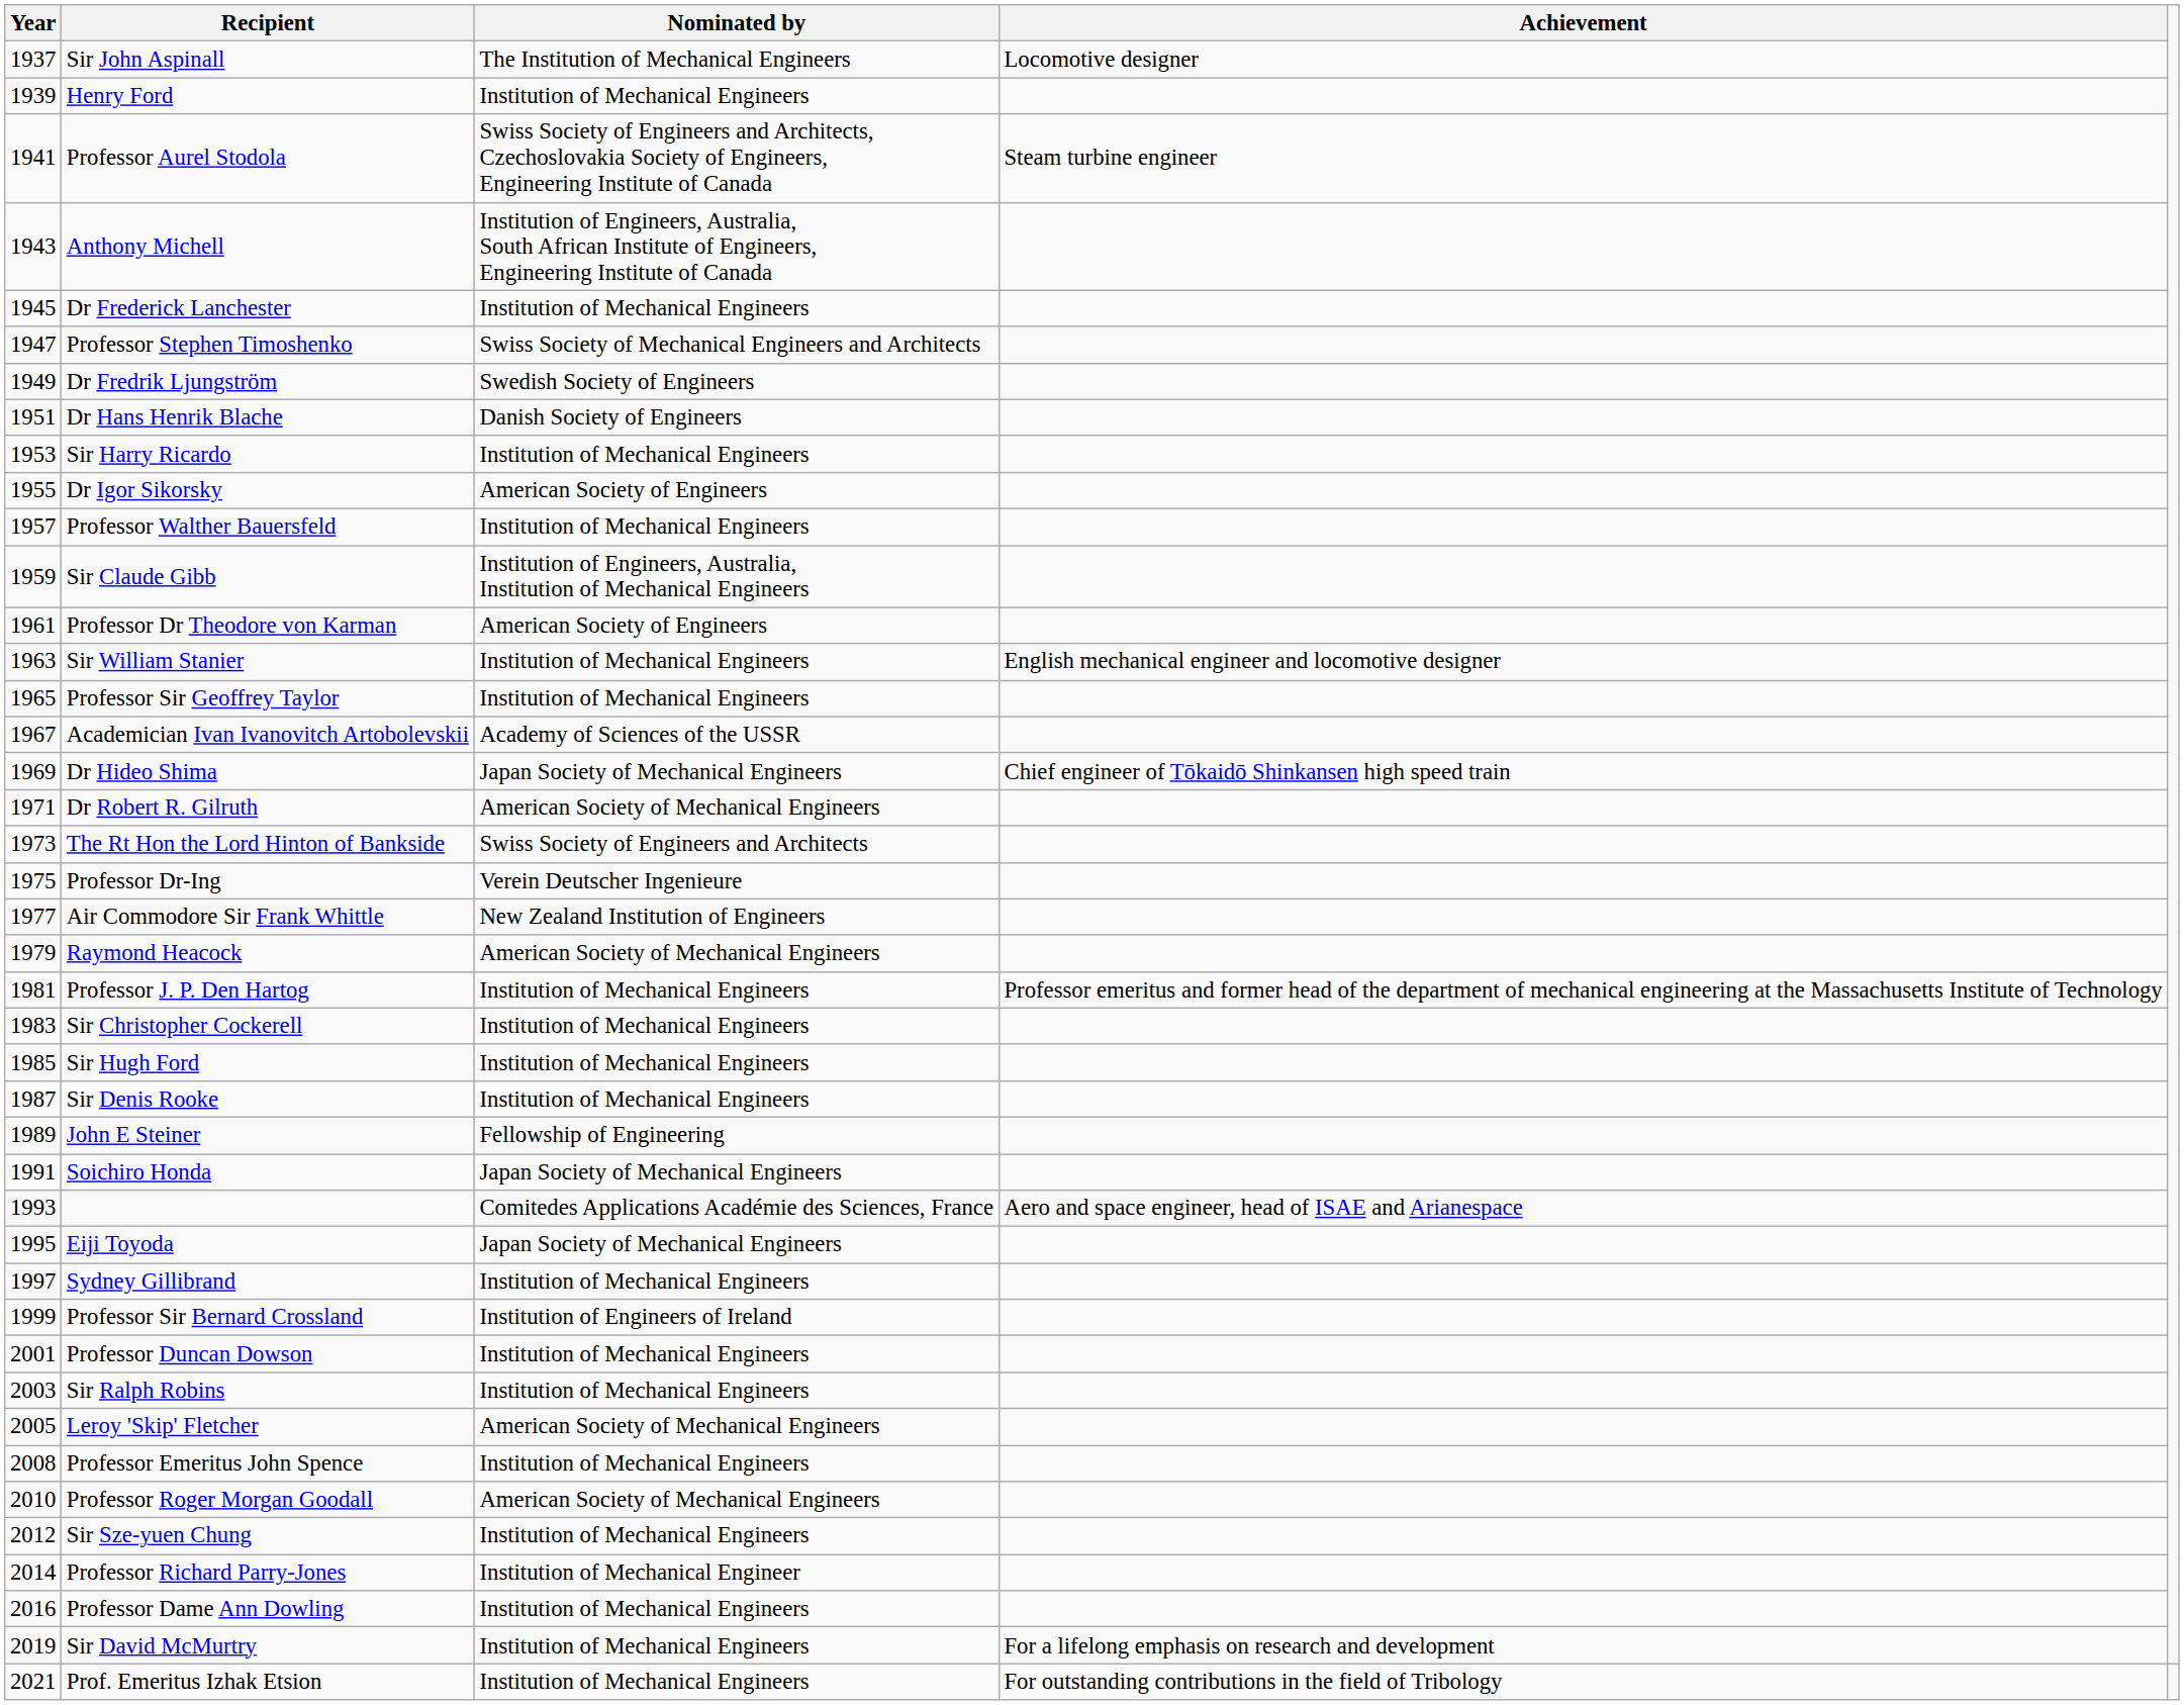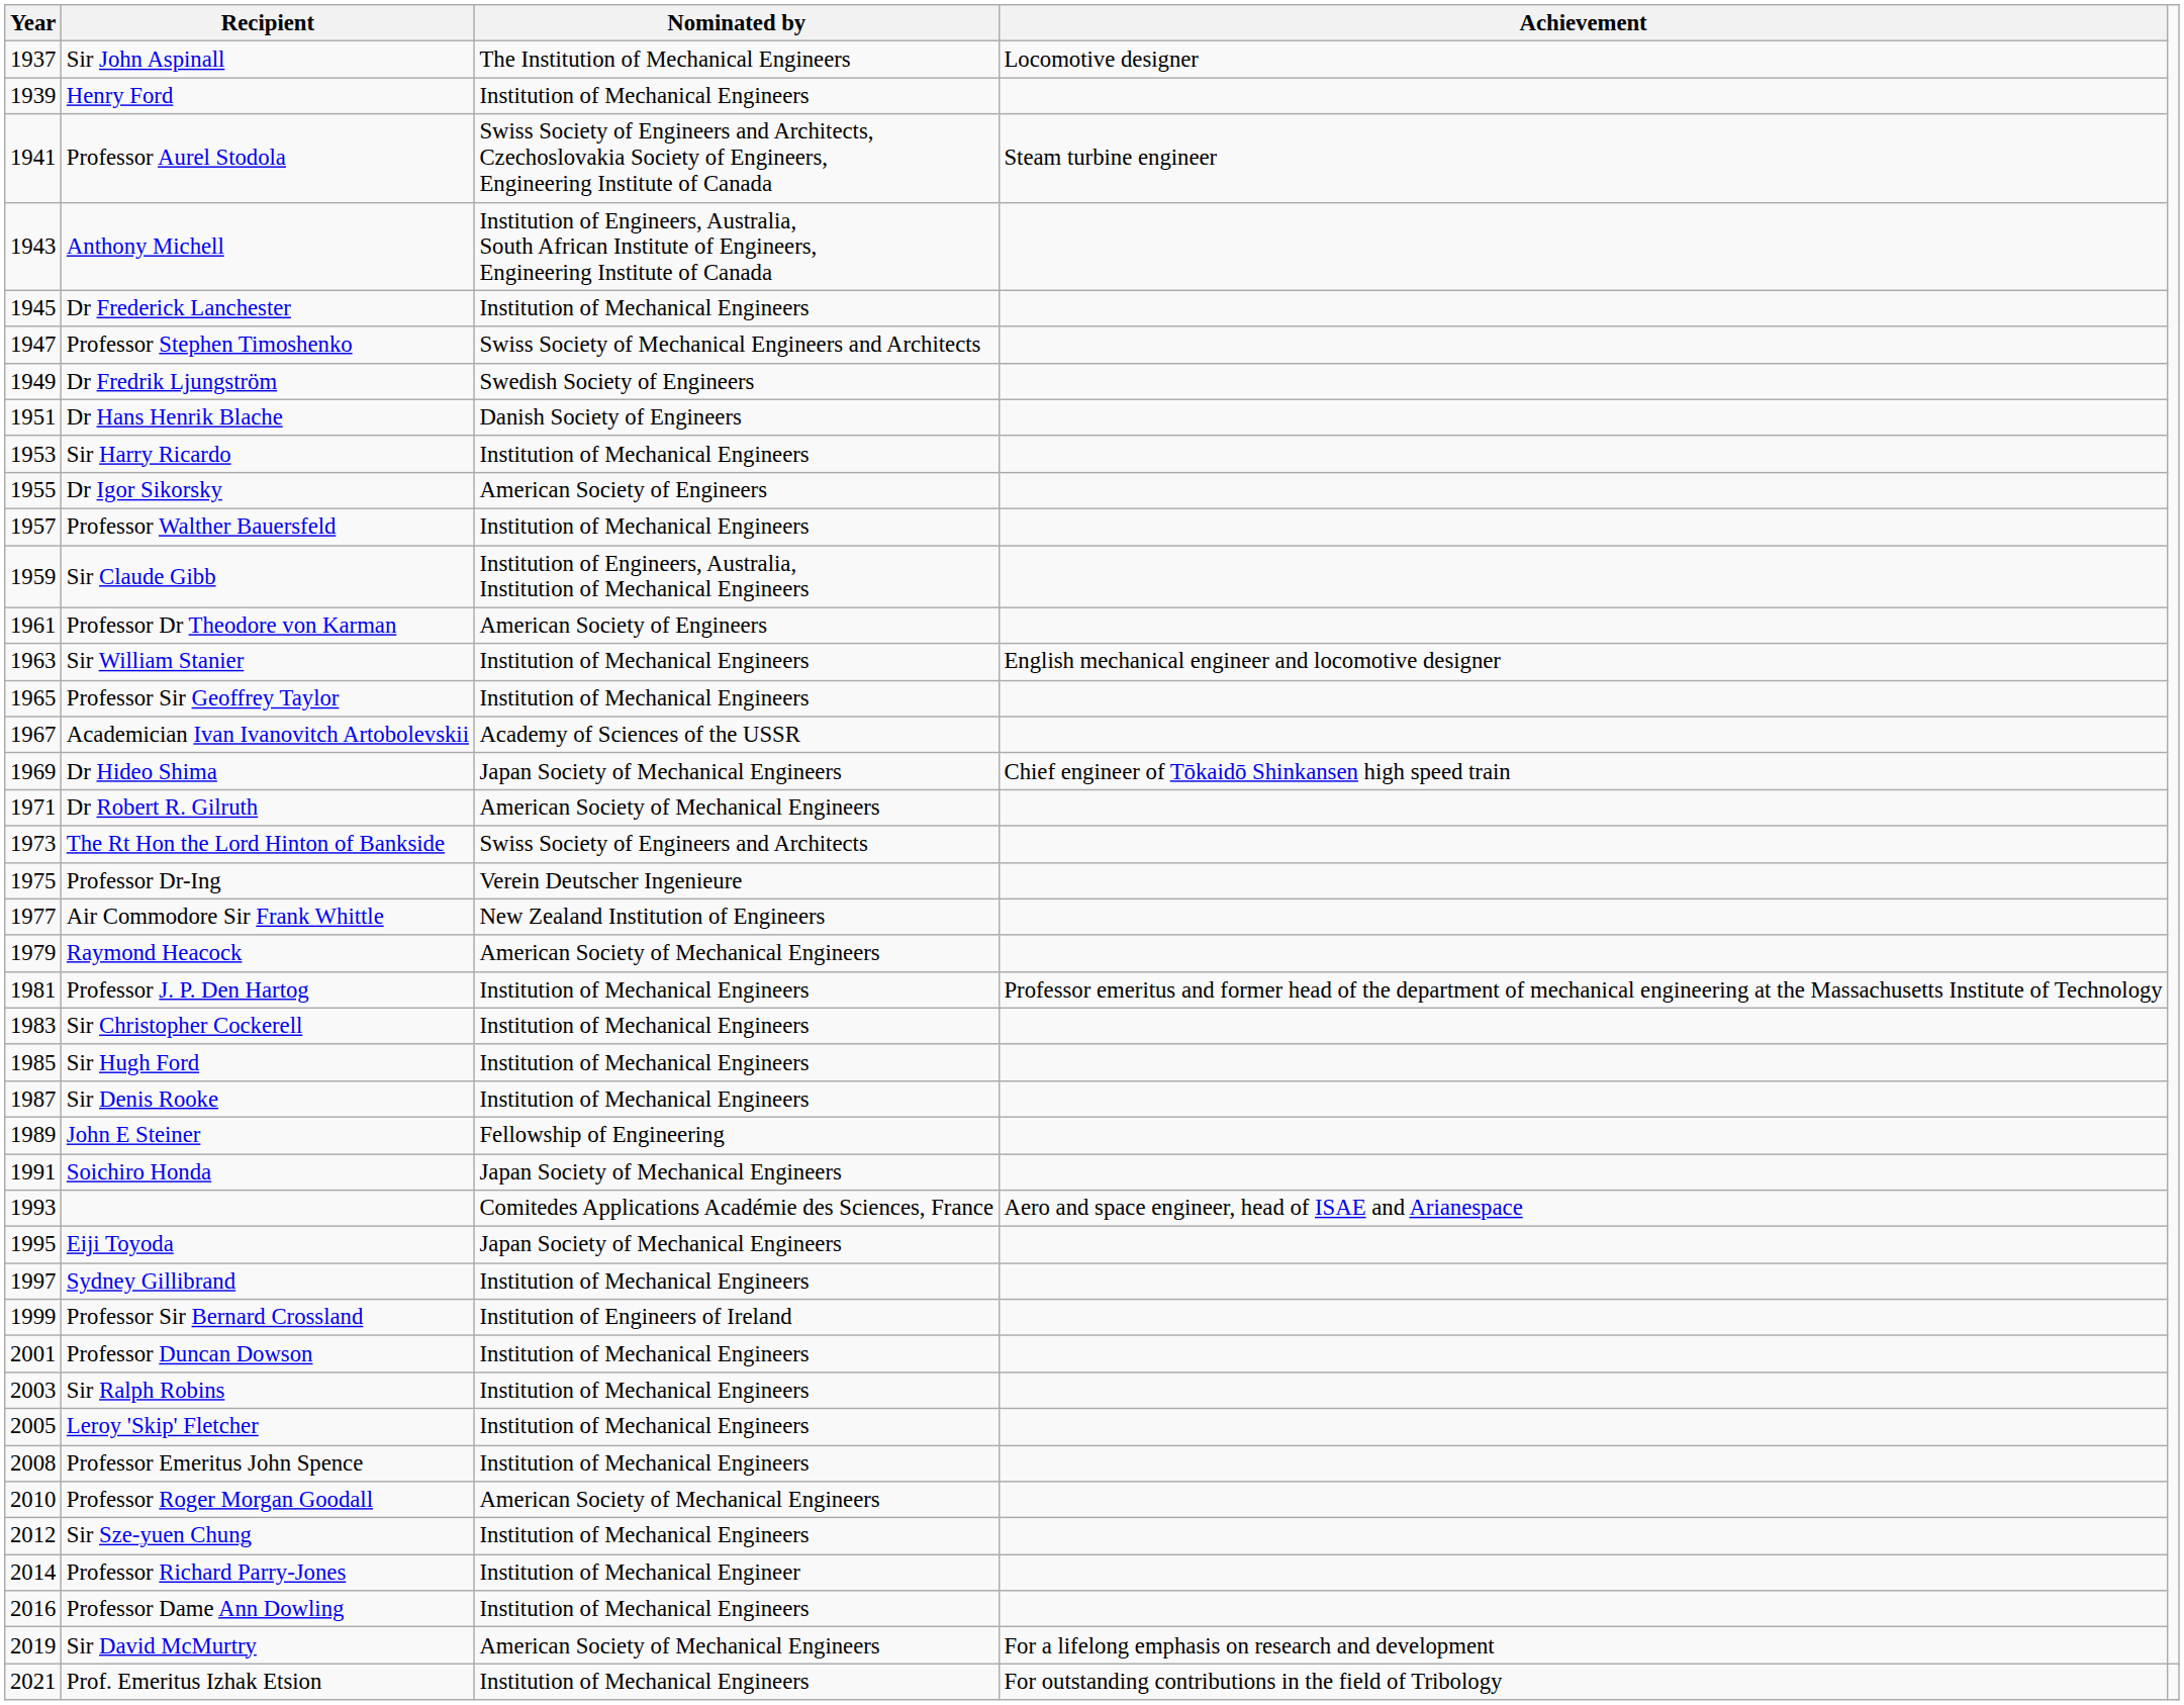 <table class=wikitable>
 <tr>
 <th>Year</th>
 <th>Recipient</th>
 <th>Nominated by</th>
 <th>Achievement</th>
 </tr>
 <tr>
 <td>1937</td>
 <td>Sir <a href='#'>John Aspinall</a></td>
 <td>The Institution of Mechanical Engineers</td>
 <td>Locomotive designer</td>
 </tr>
 <tr>
 <td>1939</td>
 <td><a href='#'>Henry Ford</a></td>
 <td>Institution of Mechanical Engineers</td>
 <td></td>
 </tr>
 <tr>
 <td>1941</td>
 <td>Professor <a href='#'>Aurel Stodola</a></td>
 <td>Swiss Society of Engineers and Architects,<br>Czechoslovakia Society of Engineers,<br>Engineering Institute of Canada</td>
 <td>Steam turbine engineer</td>
 </tr>
 <tr>
 <td>1943</td>
 <td><a href='#'>Anthony Michell</a></td>
 <td>Institution of Engineers, Australia,<br>South African Institute of Engineers,<br>Engineering Institute of Canada</td>
 <td></td>
 </tr>
 <tr>
 <td>1945</td>
 <td>Dr <a href='#'>Frederick Lanchester</a></td>
 <td>Institution of Mechanical Engineers</td>
 <td></td>
 </tr>
 <tr>
 <td>1947</td>
 <td>Professor <a href='#'>Stephen Timoshenko</a></td>
 <td>Swiss Society of Mechanical Engineers and Architects</td>
 <td></td>
 </tr>
 <tr>
 <td>1949</td>
 <td>Dr <a href='#'>Fredrik Ljungström</a></td>
 <td>Swedish Society of Engineers</td>
 <td></td>
 </tr>
 <tr>
 <td>1951</td>
 <td>Dr <a href='#'>Hans Henrik Blache</a></td>
 <td>Danish Society of Engineers</td>
 <td></td>
 </tr>
 <tr>
 <td>1953</td>
 <td>Sir <a href='#'>Harry Ricardo</a></td>
 <td>Institution of Mechanical Engineers</td>
 <td></td>
 </tr>
 <tr>
 <td>1955</td>
 <td>Dr <a href='#'>Igor Sikorsky</a></td>
 <td>American Society of Engineers</td>
 <td></td>
 </tr>
 <tr>
 <td>1957</td>
 <td>Professor <a href='#'>Walther Bauersfeld</a></td>
 <td>Institution of Mechanical Engineers</td>
 <td></td>
 </tr>
 <tr>
 <td>1959</td>
 <td>Sir <a href='#'>Claude Gibb</a></td>
 <td>Institution of Engineers, Australia,<br> Institution of Mechanical Engineers</td>
 <td></td>
 </tr>
 <tr>
 <td>1961</td>
 <td>Professor Dr <a href='#'>Theodore von Karman</a></td>
 <td>American Society of Engineers</td>
 <td></td>
 </tr>
 <tr>
 <td>1963</td>
 <td>Sir <a href='#'>William Stanier</a></td>
 <td>Institution of Mechanical Engineers</td>
 <td>English mechanical engineer and locomotive designer</td>
 </tr>
 <tr>
 <td>1965</td>
 <td>Professor Sir <a href='#'>Geoffrey Taylor</a></td>
 <td>Institution of Mechanical Engineers</td>
 <td></td>
 </tr>
 <tr>
 <td>1967</td>
 <td>Academician <a href='#'>Ivan Ivanovitch Artobolevskii</a></td>
 <td>Academy of Sciences of the USSR</td>
 <td></td>
 </tr>
 <tr>
 <td>1969</td>
 <td>Dr <a href='#'>Hideo Shima</a></td>
 <td>Japan Society of Mechanical Engineers</td>
 <td>Chief engineer of <a href='#'>Tōkaidō Shinkansen</a> high speed train</td>
 </tr>
 <tr>
 <td>1971</td>
 <td>Dr <a href='#'>Robert R. Gilruth</a></td>
 <td>American Society of Mechanical Engineers</td>
 <td></td>
 </tr>
 <tr>
 <td>1973</td>
 <td><a href='#'>The Rt Hon the Lord Hinton of Bankside</a></td>
 <td>Swiss Society of Engineers and Architects</td>
 <td></td>
 </tr>
 <tr>
 <td>1975</td>
 <td>Professor Dr-Ing </td>
 <td>Verein Deutscher Ingenieure</td>
 <td></td>
 </tr>
 <tr>
 <td>1977</td>
 <td>Air Commodore Sir <a href='#'>Frank Whittle</a></td>
 <td>New Zealand Institution of Engineers</td>
 <td></td>
 </tr>
 <tr>
 <td>1979</td>
 <td><a href='#'>Raymond Heacock</a></td>
 <td>American Society of Mechanical Engineers</td>
 <td></td>
 </tr>
 <tr>
 <td>1981</td>
 <td>Professor <a href='#'>J. P. Den Hartog</a></td>
 <td>Institution of Mechanical Engineers</td>
 <td>Professor emeritus and former head of the department of mechanical engineering at the Massachusetts Institute of Technology</td>
 </tr>
 <tr>
 <td>1983</td>
 <td>Sir <a href='#'>Christopher Cockerell</a></td>
 <td>Institution of Mechanical Engineers</td>
 <td></td>
 </tr>
 <tr>
 <td>1985</td>
 <td>Sir <a href='#'>Hugh Ford</a></td>
 <td>Institution of Mechanical Engineers</td>
 <td></td>
 </tr>
 <tr>
 <td>1987</td>
 <td>Sir <a href='#'>Denis Rooke</a></td>
 <td>Institution of Mechanical Engineers</td>
 <td></td>
 </tr>
 <tr>
 <td>1989</td>
 <td><a href='#'>John E Steiner</a></td>
 <td>Fellowship of Engineering</td>
 <td></td>
 </tr>
 <tr>
 <td>1991</td>
 <td><a href='#'>Soichiro Honda</a></td>
 <td>Japan Society of Mechanical Engineers</td>
 <td></td>
 </tr>
 <tr>
 <td>1993</td>
 <td></td>
 <td>Comitedes Applications Académie des Sciences, France</td>
 <td>Aero and space engineer, head of <a href='#'>ISAE</a> and <a href='#'>Arianespace</a></td>
 </tr>
 <tr>
 <td>1995</td>
 <td><a href='#'>Eiji Toyoda</a></td>
 <td>Japan Society of Mechanical Engineers</td>
 <td></td>
 </tr>
 <tr>
 <td>1997</td>
 <td><a href='#'>Sydney Gillibrand</a></td>
 <td>Institution of Mechanical Engineers</td>
 <td></td>
 </tr>
 <tr>
 <td>1999</td>
 <td>Professor Sir <a href='#'>Bernard Crossland</a></td>
 <td>Institution of Engineers of Ireland</td>
 <td></td>
 </tr>
 <tr>
 <td>2001</td>
 <td>Professor <a href='#'>Duncan Dowson</a></td>
 <td>Institution of Mechanical Engineers</td>
 <td></td>
 </tr>
 <tr>
 <td>2003</td>
 <td>Sir <a href='#'>Ralph Robins</a></td>
 <td>Institution of Mechanical Engineers</td>
 <td></td>
 </tr>
 <tr>
 <td>2005</td>
 <td><a href='#'>Leroy 'Skip' Fletcher</a></td>
-<td>American Society of Mechanical Engineers</td>
+<td>Institution of Mechanical Engineers</td>
 <td></td>
 </tr>
 <tr>
 <td>2008</td>
 <td>Professor Emeritus John Spence</td>
 <td>Institution of Mechanical Engineers</td>
 <td></td>
 </tr>
 <tr>
 <td>2010</td>
 <td>Professor <a href='#'>Roger Morgan Goodall</a></td>
 <td>American Society of Mechanical Engineers</td>
 <td></td>
 </tr>
 <tr>
 <td>2012</td>
 <td>Sir <a href='#'>Sze-yuen Chung</a></td>
 <td>Institution of Mechanical Engineers</td>
 <td></td>
 </tr>
 <tr>
 <td>2014</td>
 <td>Professor <a href='#'>Richard Parry-Jones</a></td>
 <td>Institution of Mechanical Engineer</td>
 <td></td>
 </tr>
 <tr>
 <td>2016</td>
 <td>Professor Dame <a href='#'>Ann Dowling</a></td>
 <td>Institution of Mechanical Engineers</td>
 <td></td>
 </tr>
 <tr>
 <td>2019</td>
 <td>Sir <a href='#'>David McMurtry</a></td>
-<td>Institution of Mechanical Engineers</td>
+<td>American Society of Mechanical Engineers</td>
 <td>For a lifelong emphasis on research and development</td>
 </tr>
 <tr>
 <td>2021</td>
 <td>Prof. Emeritus Izhak Etsion</td>
 <td>Institution of Mechanical Engineers</td>
 <td>For outstanding contributions in the field of Tribology</td>
 <td></td>
 </tr>
 </table>
